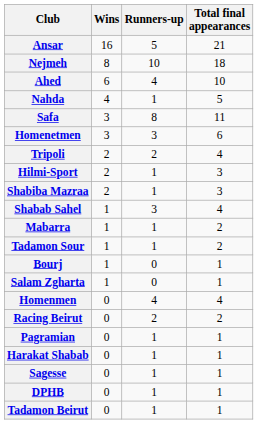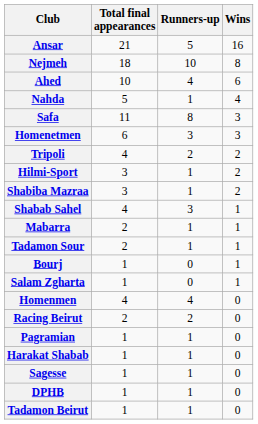 <table class="wikitable sortable plainrowheaders" style="text-align:center">
 <tr>
 <th scope="col">Club</th>
+<th scope="col">Total final<br>appearances</th>
+<th scope="col">Runners-up</th>
 <th scope="col">Wins</th>
-<th scope="col">Runners-up</th>
-<th scope="col">Total final<br>appearances</th>
 </tr>
 <tr>
 <th scope="row"><a href='#'>Ansar</a></th>
+<td>21</td>
+<td>5</td>
 <td>16</td>
-<td>5</td>
-<td>21</td>
 </tr>
 <tr>
 <th scope="row"><a href='#'>Nejmeh</a></th>
+<td>18</td>
+<td>10</td>
 <td>8</td>
-<td>10</td>
-<td>18</td>
 </tr>
 <tr>
 <th scope="row"><a href='#'>Ahed</a></th>
+<td>10</td>
+<td>4</td>
 <td>6</td>
-<td>4</td>
-<td>10</td>
 </tr>
 <tr>
 <th scope="row"><a href='#'>Nahda</a></th>
+<td>5</td>
+<td>1</td>
 <td>4</td>
-<td>1</td>
-<td>5</td>
 </tr>
 <tr>
 <th scope="row"><a href='#'>Safa</a></th>
+<td>11</td>
+<td>8</td>
 <td>3</td>
-<td>8</td>
-<td>11</td>
 </tr>
 <tr>
 <th scope="row"><a href='#'>Homenetmen</a></th>
+<td>6</td>
 <td>3</td>
 <td>3</td>
-<td>6</td>
 </tr>
 <tr>
 <th scope="row"><a href='#'>Tripoli</a></th>
+<td>4</td>
 <td>2</td>
 <td>2</td>
-<td>4</td>
 </tr>
 <tr>
 <th scope="row"><a href='#'>Hilmi-Sport</a></th>
-<td>2</td>
-<td>1</td>
 <td>3</td>
-</tr>
-<tr>
-<th scope="row"><a href='#'>Shabiba Mazraa</a></th>
-<td>2</td>
-<td>1</td>
-<td>3</td>
-</tr>
-<tr>
-<th scope="row"><a href='#'>Shabab Sahel</a></th>
-<td>1</td>
-<td>3</td>
-<td>4</td>
-</tr>
-<tr>
-<th scope="row"><a href='#'>Mabarra</a></th>
-<td>1</td>
 <td>1</td>
 <td>2</td>
 </tr>
 <tr>
-<th scope="row"><a href='#'>Tadamon Sour</a></th>
+<th scope="row"><a href='#'>Shabiba Mazraa</a></th>
+<td>3</td>
+<td>1</td>
+<td>2</td>
+</tr>
+<tr>
+<th scope="row"><a href='#'>Shabab Sahel</a></th>
+<td>4</td>
+<td>3</td>
+<td>1</td>
+</tr>
+<tr>
+<th scope="row"><a href='#'>Mabarra</a></th>
+<td>2</td>
 <td>1</td>
 <td>1</td>
+</tr>
+<tr>
+<th scope="row"><a href='#'>Tadamon Sour</a></th>
 <td>2</td>
+<td>1</td>
+<td>1</td>
 </tr>
 <tr>
 <th scope="row"><a href='#'>Bourj</a></th>
 <td>1</td>
 <td>0</td>
 <td>1</td>
 </tr>
 <tr>
 <th scope="row"><a href='#'>Salam Zgharta</a></th>
 <td>1</td>
 <td>0</td>
 <td>1</td>
 </tr>
 <tr>
 <th scope="row"><a href='#'>Homenmen</a></th>
-<td>0</td>
 <td>4</td>
 <td>4</td>
+<td>0</td>
 </tr>
 <tr>
 <th scope="row"><a href='#'>Racing Beirut</a></th>
-<td>0</td>
 <td>2</td>
 <td>2</td>
+<td>0</td>
 </tr>
 <tr>
 <th scope="row"><a href='#'>Pagramian</a></th>
-<td>0</td>
 <td>1</td>
 <td>1</td>
+<td>0</td>
 </tr>
 <tr>
 <th scope="row"><a href='#'>Harakat Shabab</a></th>
-<td>0</td>
 <td>1</td>
 <td>1</td>
+<td>0</td>
 </tr>
 <tr>
 <th scope="row"><a href='#'>Sagesse</a></th>
-<td>0</td>
 <td>1</td>
 <td>1</td>
+<td>0</td>
 </tr>
 <tr>
 <th scope="row"><a href='#'>DPHB</a></th>
-<td>0</td>
 <td>1</td>
 <td>1</td>
+<td>0</td>
 </tr>
 <tr>
 <th scope="row"><a href='#'>Tadamon Beirut</a></th>
-<td>0</td>
 <td>1</td>
 <td>1</td>
+<td>0</td>
 </tr>
 </table>
